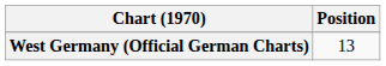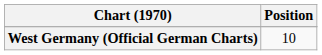 <table class="wikitable sortable plainrowheaders" style="text-align:center">
 <tr>
 <th scope="col">Chart (1970)</th>
 <th scope="col">Position</th>
 </tr>
 <tr>
 </tr>
 <tr>
 <th scope="row">West Germany (Official German Charts)</th>
-<td>13</td>
+<td>10</td>
 </tr>
 </table>
